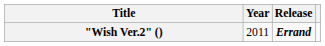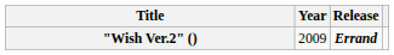 <table class="wikitable plainrowheaders" style="text-align:center;" border="1">
 <tr>
 <th scope="col" style="width:20em;">Title</th>
 <th scope="col">Year</th>
 <th scope="col">Release</th>
 <th scope="col"></th>
 </tr>
 <tr>
 <th scope="row">"Wish Ver.2" ()</th>
-<td>2011</td>
+<td>2009</td>
 <td><strong><em>Errand</em></strong></td>
 <td></td>
 </tr>
 </table>
